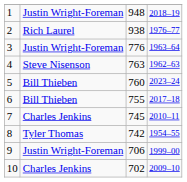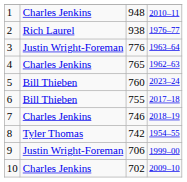 <table class="wikitable">
 <tr>
 </tr>
 <tr>
 <td>1</td>
-<td><a href='#'>Justin Wright-Foreman</a></td>
+<td><a href='#'>Charles Jenkins</a></td>
 <td>948</td>
-<td style="font-size:80%;"><a href='#'>2018–19</a></td>
+<td style="font-size:80%;"><a href='#'>2010–11</a></td>
 </tr>
 <tr>
 <td>2</td>
 <td><a href='#'>Rich Laurel</a></td>
 <td>938</td>
 <td style="font-size:80%;"><a href='#'>1976–77</a></td>
 </tr>
 <tr>
 <td>3</td>
 <td><a href='#'>Justin Wright-Foreman</a></td>
 <td>776</td>
 <td style="font-size:80%;"><a href='#'>1963–64</a></td>
 </tr>
 <tr>
 <td>4</td>
-<td><a href='#'>Steve Nisenson</a></td>
-<td>763</td>
+<td><a href='#'>Charles Jenkins</a></td>
+<td>765</td>
 <td style="font-size:80%;"><a href='#'>1962–63</a></td>
 </tr>
 <tr>
 <td>5</td>
 <td><a href='#'>Bill Thieben</a></td>
 <td>760</td>
 <td style="font-size:80%;"><a href='#'>2023–24</a></td>
 </tr>
 <tr>
 <td>6</td>
 <td><a href='#'>Bill Thieben</a></td>
 <td>755</td>
 <td style="font-size:80%;"><a href='#'>2017–18</a></td>
 </tr>
 <tr>
 <td>7</td>
 <td><a href='#'>Charles Jenkins</a></td>
-<td>745</td>
-<td style="font-size:80%;"><a href='#'>2010–11</a></td>
+<td>746</td>
+<td style="font-size:80%;"><a href='#'>2018–19</a></td>
 </tr>
 <tr>
 <td>8</td>
 <td><a href='#'>Tyler Thomas</a></td>
 <td>742</td>
 <td style="font-size:80%;"><a href='#'>1954–55</a></td>
 </tr>
 <tr>
 <td>9</td>
 <td><a href='#'>Justin Wright-Foreman</a></td>
 <td>706</td>
 <td style="font-size:80%;"><a href='#'>1999–00</a></td>
 </tr>
 <tr>
 <td>10</td>
 <td><a href='#'>Charles Jenkins</a></td>
 <td>702</td>
 <td style="font-size:80%;"><a href='#'>2009–10</a></td>
 </tr>
 </table>
